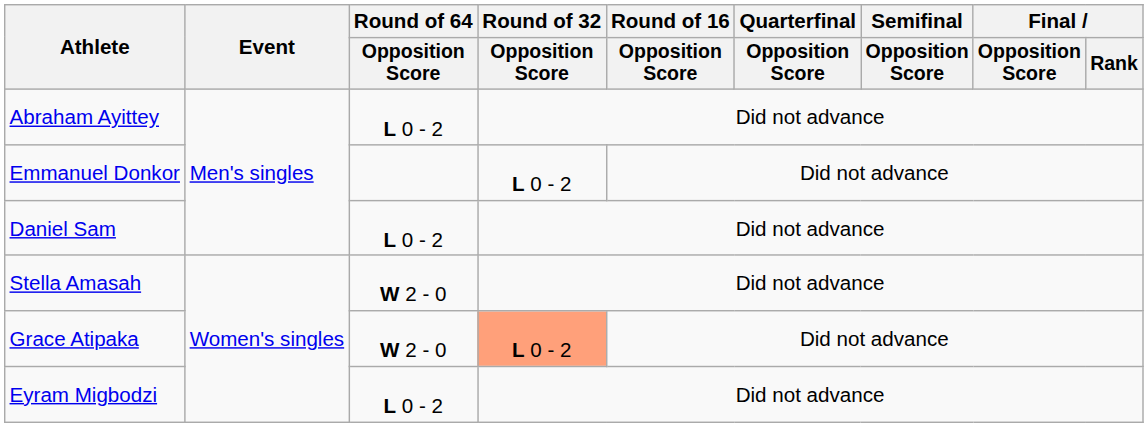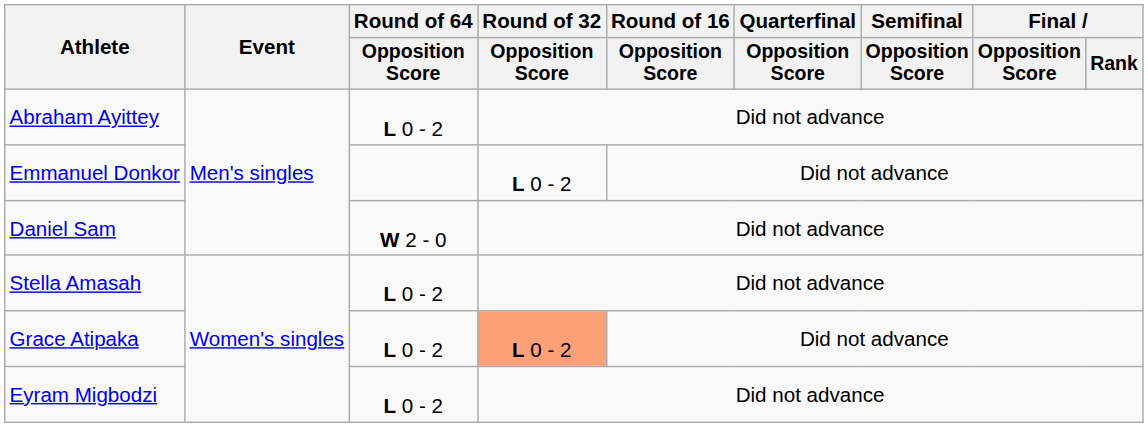 <table class=wikitable style="font-size:90%">
 <tr>
 <th rowspan=2>Athlete</th>
 <th rowspan=2>Event</th>
 <th>Round of 64</th>
 <th>Round of 32</th>
 <th>Round of 16</th>
 <th>Quarterfinal</th>
 <th>Semifinal</th>
 <th colspan=2>Final / </th>
 </tr>
 <tr style="font-size:95%">
 <th>Opposition<br>Score</th>
 <th>Opposition<br>Score</th>
 <th>Opposition<br>Score</th>
 <th>Opposition<br>Score</th>
 <th>Opposition<br>Score</th>
 <th>Opposition<br>Score</th>
 <th>Rank</th>
 </tr>
 <tr align=center>
 <td align=left><a href='#'>Abraham Ayittey</a></td>
 <td align=left rowspan=3><a href='#'>Men's singles</a></td>
 <td><br><strong>L</strong> 0 - 2</td>
 <td colspan=6>Did not advance</td>
 </tr>
 <tr align=center>
 <td align=left><a href='#'>Emmanuel Donkor</a></td>
 <td></td>
 <td><br><strong>L</strong> 0 - 2</td>
 <td colspan=5>Did not advance</td>
 </tr>
 <tr align=center>
 <td align=left><a href='#'>Daniel Sam</a></td>
-<td><br><strong>L</strong> 0 - 2</td>
+<td><br><strong>W</strong> 2 - 0</td>
 <td colspan=6>Did not advance</td>
 </tr>
 <tr align=center>
 <td align=left><a href='#'>Stella Amasah</a></td>
 <td align=left rowspan=3><a href='#'>Women's singles</a></td>
-<td><br><strong>W</strong> 2 - 0</td>
+<td><br><strong>L</strong> 0 - 2</td>
 <td colspan=6>Did not advance</td>
 </tr>
 <tr align=center>
 <td align=left><a href='#'>Grace Atipaka</a></td>
-<td><br><strong>W</strong> 2 - 0</td>
+<td><br><strong>L</strong> 0 - 2</td>
 <td style="background: lightsalmon;"><br><strong>L</strong> 0 - 2</td>
 <td colspan=5>Did not advance</td>
 </tr>
 <tr align=center>
 <td align=left><a href='#'>Eyram Migbodzi</a></td>
 <td><br><strong>L</strong> 0 - 2</td>
 <td colspan=6>Did not advance</td>
 </tr>
 </table>
